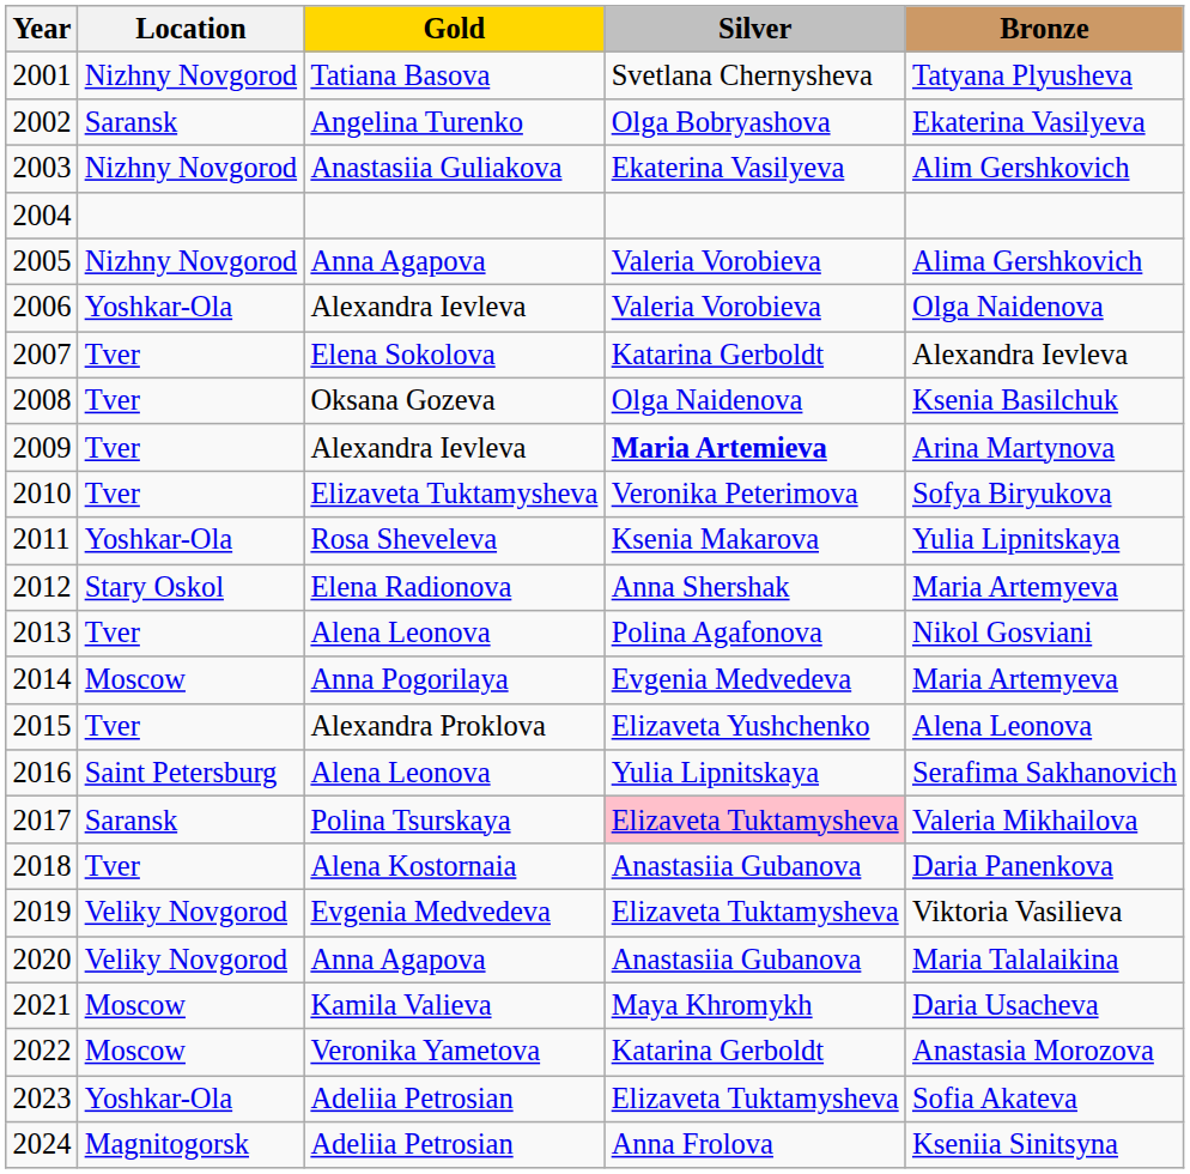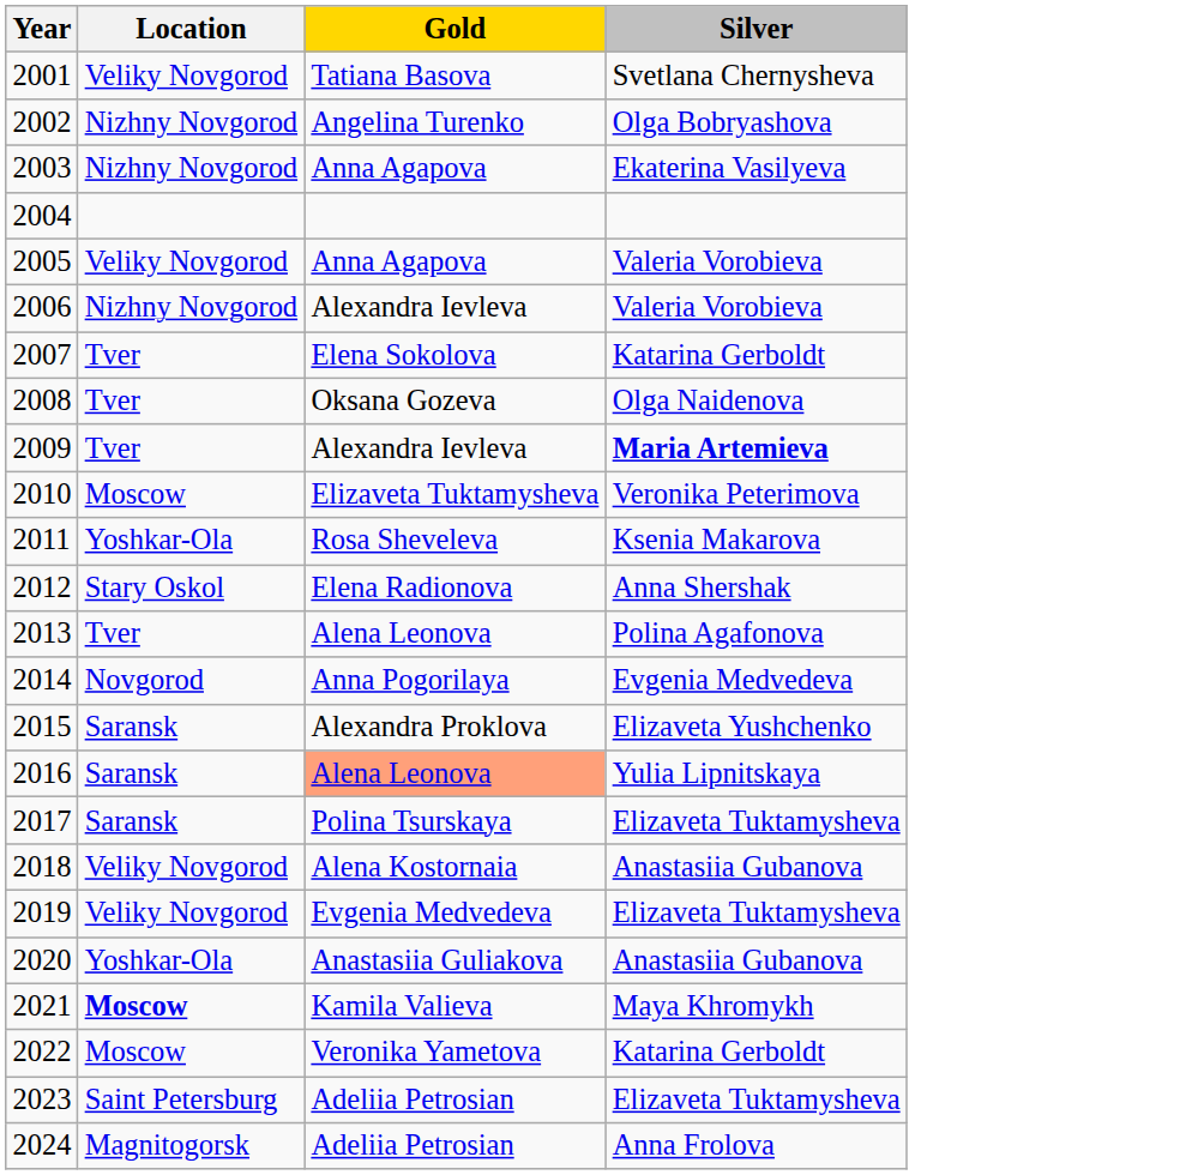 <table class="wikitable">
 <tr>
 <th>Year</th>
 <th>Location</th>
 <td align=center bgcolor=gold><strong>Gold</strong></td>
 <td align=center bgcolor=silver><strong>Silver</strong></td>
-<td align=center bgcolor=CC9966><strong>Bronze</strong></td>
 </tr>
 <tr>
 <td>2001</td>
-<td><a href='#'>Nizhny Novgorod</a></td>
+<td><a href='#'>Veliky Novgorod</a></td>
 <td><a href='#'>Tatiana Basova</a></td>
 <td>Svetlana Chernysheva</td>
-<td><a href='#'>Tatyana Plyusheva</a></td>
 </tr>
 <tr>
 <td>2002</td>
-<td><a href='#'>Saransk</a></td>
+<td><a href='#'>Nizhny Novgorod</a></td>
 <td><a href='#'>Angelina Turenko</a></td>
 <td><a href='#'>Olga Bobryashova</a></td>
-<td><a href='#'>Ekaterina Vasilyeva</a></td>
 </tr>
 <tr>
 <td>2003</td>
 <td><a href='#'>Nizhny Novgorod</a></td>
-<td><a href='#'>Anastasiia Guliakova</a></td>
+<td><a href='#'>Anna Agapova</a></td>
 <td><a href='#'>Ekaterina Vasilyeva</a></td>
-<td><a href='#'>Alim Gershkovich</a></td>
 </tr>
 <tr>
 <td>2004</td>
 <td></td>
 <td></td>
 <td></td>
-<td></td>
 </tr>
 <tr>
 <td>2005</td>
-<td><a href='#'>Nizhny Novgorod</a></td>
+<td><a href='#'>Veliky Novgorod</a></td>
 <td><a href='#'>Anna Agapova</a></td>
 <td><a href='#'>Valeria Vorobieva</a></td>
-<td><a href='#'>Alima Gershkovich</a></td>
 </tr>
 <tr>
 <td>2006</td>
-<td><a href='#'>Yoshkar-Ola</a></td>
+<td><a href='#'>Nizhny Novgorod</a></td>
 <td>Alexandra Ievleva</td>
 <td><a href='#'>Valeria Vorobieva</a></td>
-<td><a href='#'>Olga Naidenova</a></td>
 </tr>
 <tr>
 <td>2007</td>
 <td><a href='#'>Tver</a></td>
 <td><a href='#'>Elena Sokolova</a></td>
 <td><a href='#'>Katarina Gerboldt</a></td>
-<td>Alexandra Ievleva</td>
 </tr>
 <tr>
 <td>2008</td>
 <td><a href='#'>Tver</a></td>
 <td>Oksana Gozeva</td>
 <td><a href='#'>Olga Naidenova</a></td>
-<td><a href='#'>Ksenia Basilchuk</a></td>
 </tr>
 <tr>
 <td>2009</td>
 <td><a href='#'>Tver</a></td>
 <td>Alexandra Ievleva</td>
 <td><strong><a href='#'>Maria Artemieva</a></strong></td>
-<td><a href='#'>Arina Martynova</a></td>
 </tr>
 <tr>
 <td>2010</td>
-<td><a href='#'>Tver</a></td>
+<td><a href='#'>Moscow</a></td>
 <td><a href='#'>Elizaveta Tuktamysheva</a></td>
 <td><a href='#'>Veronika Peterimova</a></td>
-<td><a href='#'>Sofya Biryukova</a></td>
 </tr>
 <tr>
 <td>2011</td>
 <td><a href='#'>Yoshkar-Ola</a></td>
 <td><a href='#'>Rosa Sheveleva</a></td>
 <td><a href='#'>Ksenia Makarova</a></td>
-<td><a href='#'>Yulia Lipnitskaya</a></td>
 </tr>
 <tr>
 <td>2012</td>
 <td><a href='#'>Stary Oskol</a></td>
 <td><a href='#'>Elena Radionova</a></td>
 <td><a href='#'>Anna Shershak</a></td>
-<td><a href='#'>Maria Artemyeva</a></td>
 </tr>
 <tr>
 <td>2013</td>
 <td><a href='#'>Tver</a></td>
 <td><a href='#'>Alena Leonova</a></td>
 <td><a href='#'>Polina Agafonova</a></td>
-<td><a href='#'>Nikol Gosviani</a></td>
 </tr>
 <tr>
 <td>2014</td>
-<td><a href='#'>Moscow</a></td>
+<td><a href='#'>Novgorod</a></td>
 <td><a href='#'>Anna Pogorilaya</a></td>
 <td><a href='#'>Evgenia Medvedeva</a></td>
-<td><a href='#'>Maria Artemyeva</a></td>
 </tr>
 <tr>
 <td>2015</td>
-<td><a href='#'>Tver</a></td>
+<td><a href='#'>Saransk</a></td>
 <td>Alexandra Proklova</td>
 <td><a href='#'>Elizaveta Yushchenko</a></td>
-<td><a href='#'>Alena Leonova</a></td>
 </tr>
 <tr>
 <td>2016</td>
-<td><a href='#'>Saint Petersburg</a></td>
-<td><a href='#'>Alena Leonova</a></td>
+<td><a href='#'>Saransk</a></td>
+<td style="background: lightsalmon;"><a href='#'>Alena Leonova</a></td>
 <td><a href='#'>Yulia Lipnitskaya</a></td>
-<td><a href='#'>Serafima Sakhanovich</a></td>
 </tr>
 <tr>
 <td>2017</td>
 <td><a href='#'>Saransk</a></td>
 <td><a href='#'>Polina Tsurskaya</a></td>
-<td style="background: pink;"><a href='#'>Elizaveta Tuktamysheva</a></td>
-<td><a href='#'>Valeria Mikhailova</a></td>
+<td><a href='#'>Elizaveta Tuktamysheva</a></td>
 </tr>
 <tr>
 <td>2018</td>
-<td><a href='#'>Tver</a></td>
+<td><a href='#'>Veliky Novgorod</a></td>
 <td><a href='#'>Alena Kostornaia</a></td>
 <td><a href='#'>Anastasiia Gubanova</a></td>
-<td><a href='#'>Daria Panenkova</a></td>
 </tr>
 <tr>
 <td>2019</td>
 <td><a href='#'>Veliky Novgorod</a></td>
 <td><a href='#'>Evgenia Medvedeva</a></td>
 <td><a href='#'>Elizaveta Tuktamysheva</a></td>
-<td>Viktoria Vasilieva</td>
 </tr>
 <tr>
 <td>2020</td>
-<td><a href='#'>Veliky Novgorod</a></td>
-<td><a href='#'>Anna Agapova</a></td>
+<td><a href='#'>Yoshkar-Ola</a></td>
+<td><a href='#'>Anastasiia Guliakova</a></td>
 <td><a href='#'>Anastasiia Gubanova</a></td>
-<td><a href='#'>Maria Talalaikina</a></td>
 </tr>
 <tr>
 <td>2021</td>
-<td><a href='#'>Moscow</a></td>
+<td><strong><a href='#'>Moscow</a></strong></td>
 <td><a href='#'>Kamila Valieva</a></td>
 <td><a href='#'>Maya Khromykh</a></td>
-<td><a href='#'>Daria Usacheva</a></td>
 </tr>
 <tr>
 <td>2022</td>
 <td><a href='#'>Moscow</a></td>
 <td><a href='#'>Veronika Yametova</a></td>
 <td><a href='#'>Katarina Gerboldt</a></td>
-<td><a href='#'>Anastasia Morozova</a></td>
 </tr>
 <tr>
 <td>2023</td>
-<td><a href='#'>Yoshkar-Ola</a></td>
+<td><a href='#'>Saint Petersburg</a></td>
 <td><a href='#'>Adeliia Petrosian</a></td>
 <td><a href='#'>Elizaveta Tuktamysheva</a></td>
-<td><a href='#'>Sofia Akateva</a></td>
 </tr>
 <tr>
 <td>2024</td>
 <td><a href='#'>Magnitogorsk</a></td>
 <td><a href='#'>Adeliia Petrosian</a></td>
 <td><a href='#'>Anna Frolova</a></td>
-<td><a href='#'>Kseniia Sinitsyna</a></td>
 </tr>
 </table>
